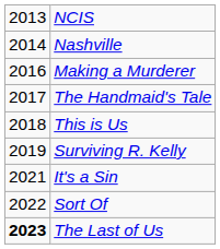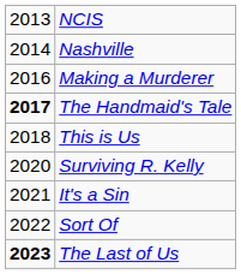 <table class="wikitable">
 <tr>
 <td>2013</td>
 <td><em><a href='#'>NCIS</a></em></td>
 </tr>
 <tr>
 <td>2014</td>
 <td><em><a href='#'>Nashville</a></em></td>
 </tr>
 <tr>
 <td>2016</td>
 <td><em><a href='#'>Making a Murderer</a></em></td>
 </tr>
 <tr>
-<td>2017</td>
+<td><strong>2017</strong></td>
 <td><em><a href='#'>The Handmaid's Tale</a></em></td>
 </tr>
 <tr>
 <td>2018</td>
 <td><em><a href='#'>This is Us</a></em></td>
 </tr>
 <tr>
-<td>2019</td>
+<td>2020</td>
 <td><em><a href='#'>Surviving R. Kelly</a></em></td>
 </tr>
 <tr>
 <td>2021</td>
 <td><em><a href='#'>It's a Sin</a></em></td>
 </tr>
 <tr>
 <td>2022</td>
 <td><em><a href='#'>Sort Of</a></em></td>
 </tr>
 <tr>
 <td><strong>2023</strong></td>
 <td><em><a href='#'>The Last of Us</a></em></td>
 </tr>
 </table>
